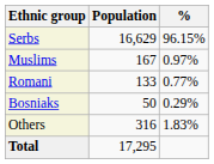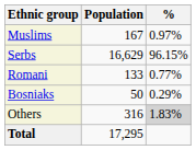 <table class="wikitable">
 <tr>
 <th>Ethnic group</th>
 <th>Population</th>
 <th>%</th>
 </tr>
 <tr>
+<td style="background:#F5F5DC;"><a href='#'>Muslims</a></td>
+<td align="right">167</td>
+<td>0.97%</td>
+</tr>
+<tr>
 <td style="background:#F5F5DC;"><a href='#'>Serbs</a></td>
 <td align="right">16,629</td>
 <td>96.15%</td>
-</tr>
-<tr>
-<td style="background:#F5F5DC;"><a href='#'>Muslims</a></td>
-<td align="right">167</td>
-<td>0.97%</td>
 </tr>
 <tr>
 <td style="background:#F5F5DC;"><a href='#'>Romani</a></td>
 <td align="right">133</td>
 <td>0.77%</td>
 </tr>
 <tr>
 <td style="background:#F5F5DC;"><a href='#'>Bosniaks</a></td>
 <td align="right">50</td>
 <td>0.29%</td>
 </tr>
 <tr>
 <td style="background:#F5F5DC;">Others</td>
 <td align="right">316</td>
-<td>1.83%</td>
+<td style="background: lightgrey;">1.83%</td>
 </tr>
 <tr>
 <td style="background:#F0F0F0;"><strong>Total</strong></td>
 <td align="right">17,295</td>
 <td></td>
 </tr>
 </table>
